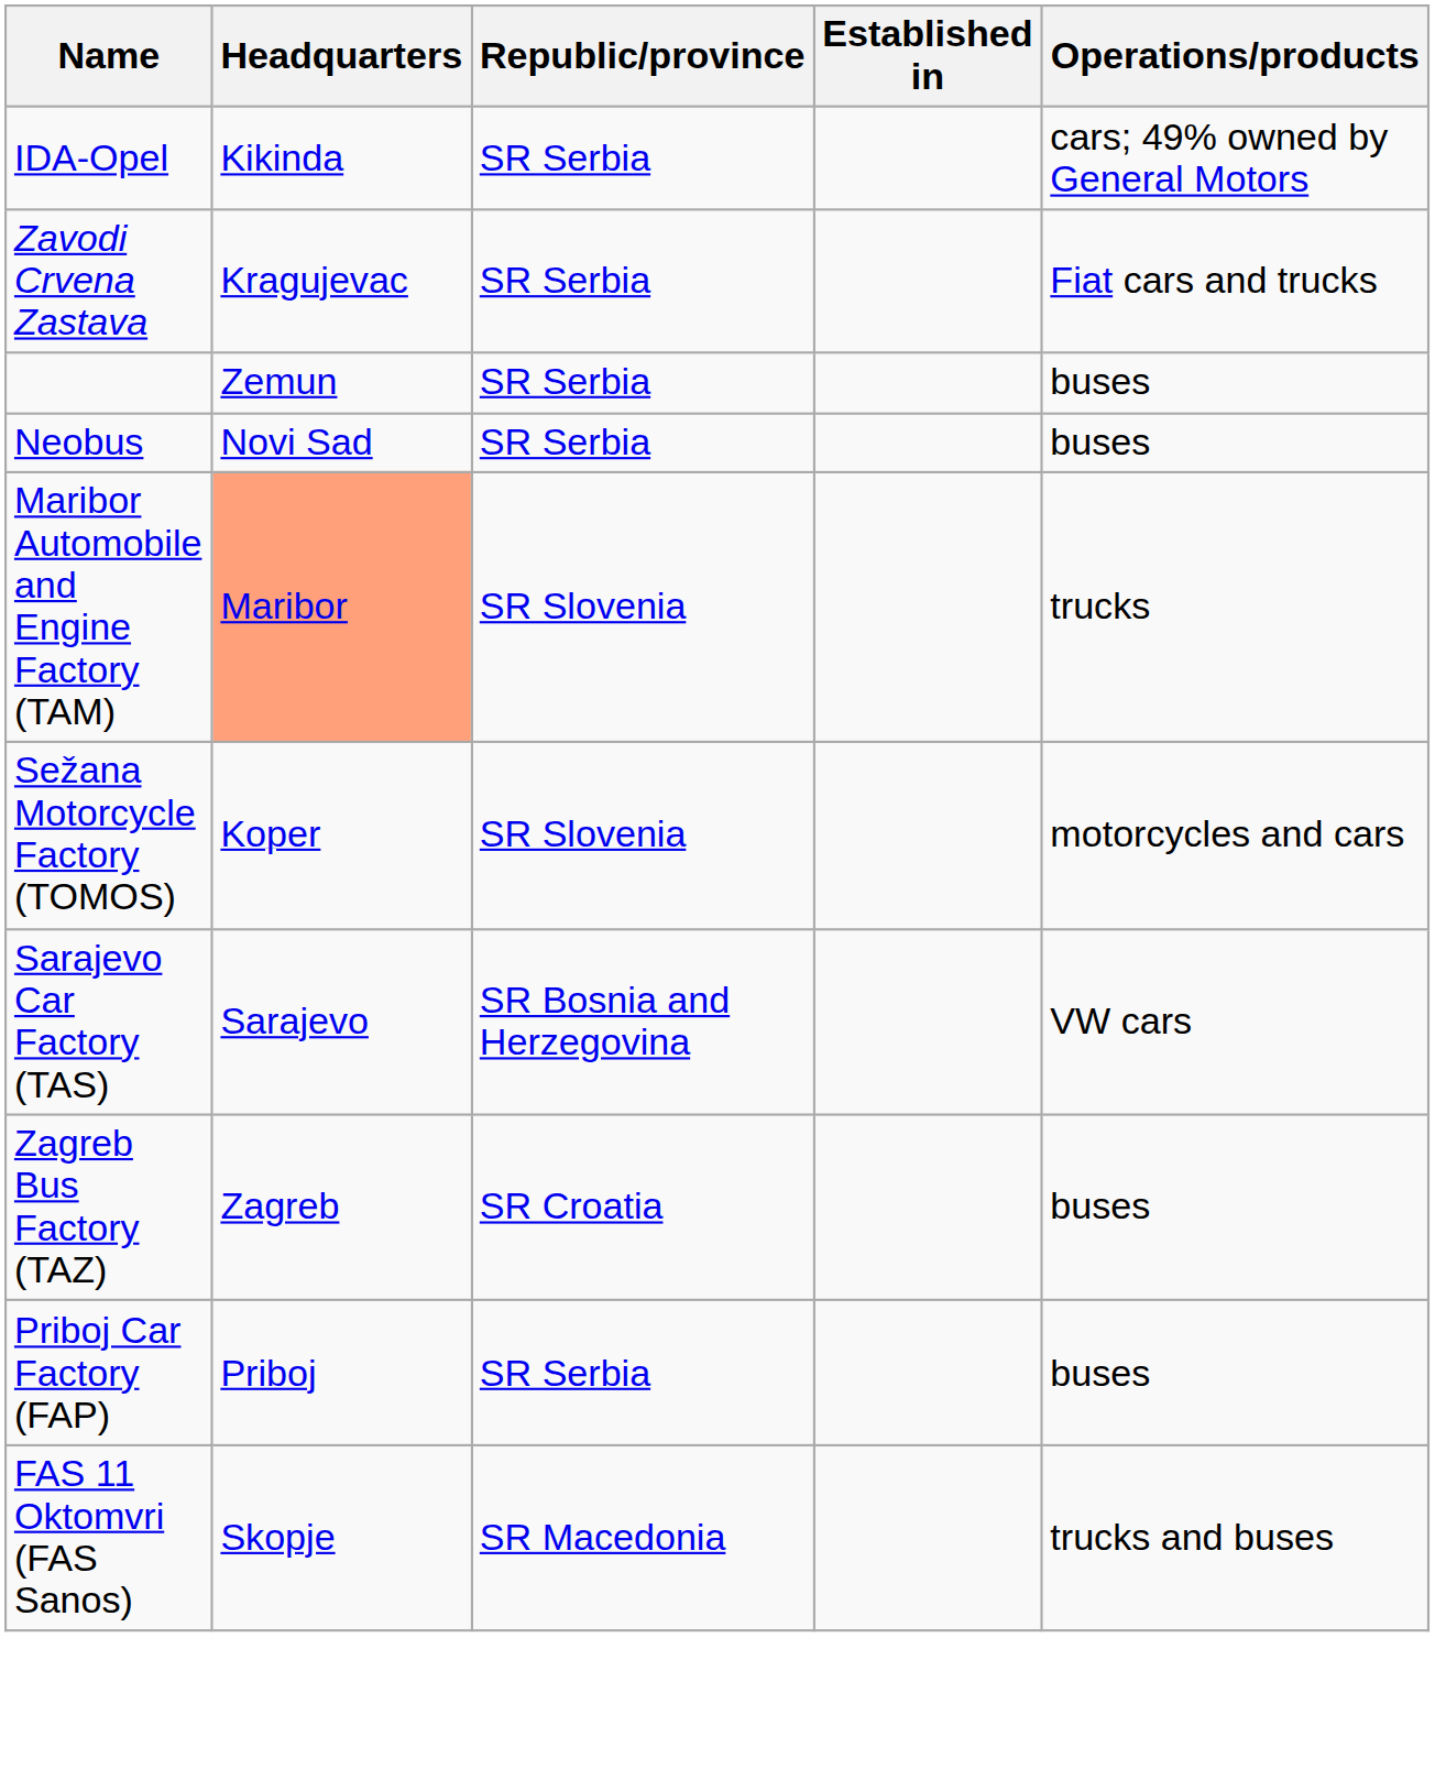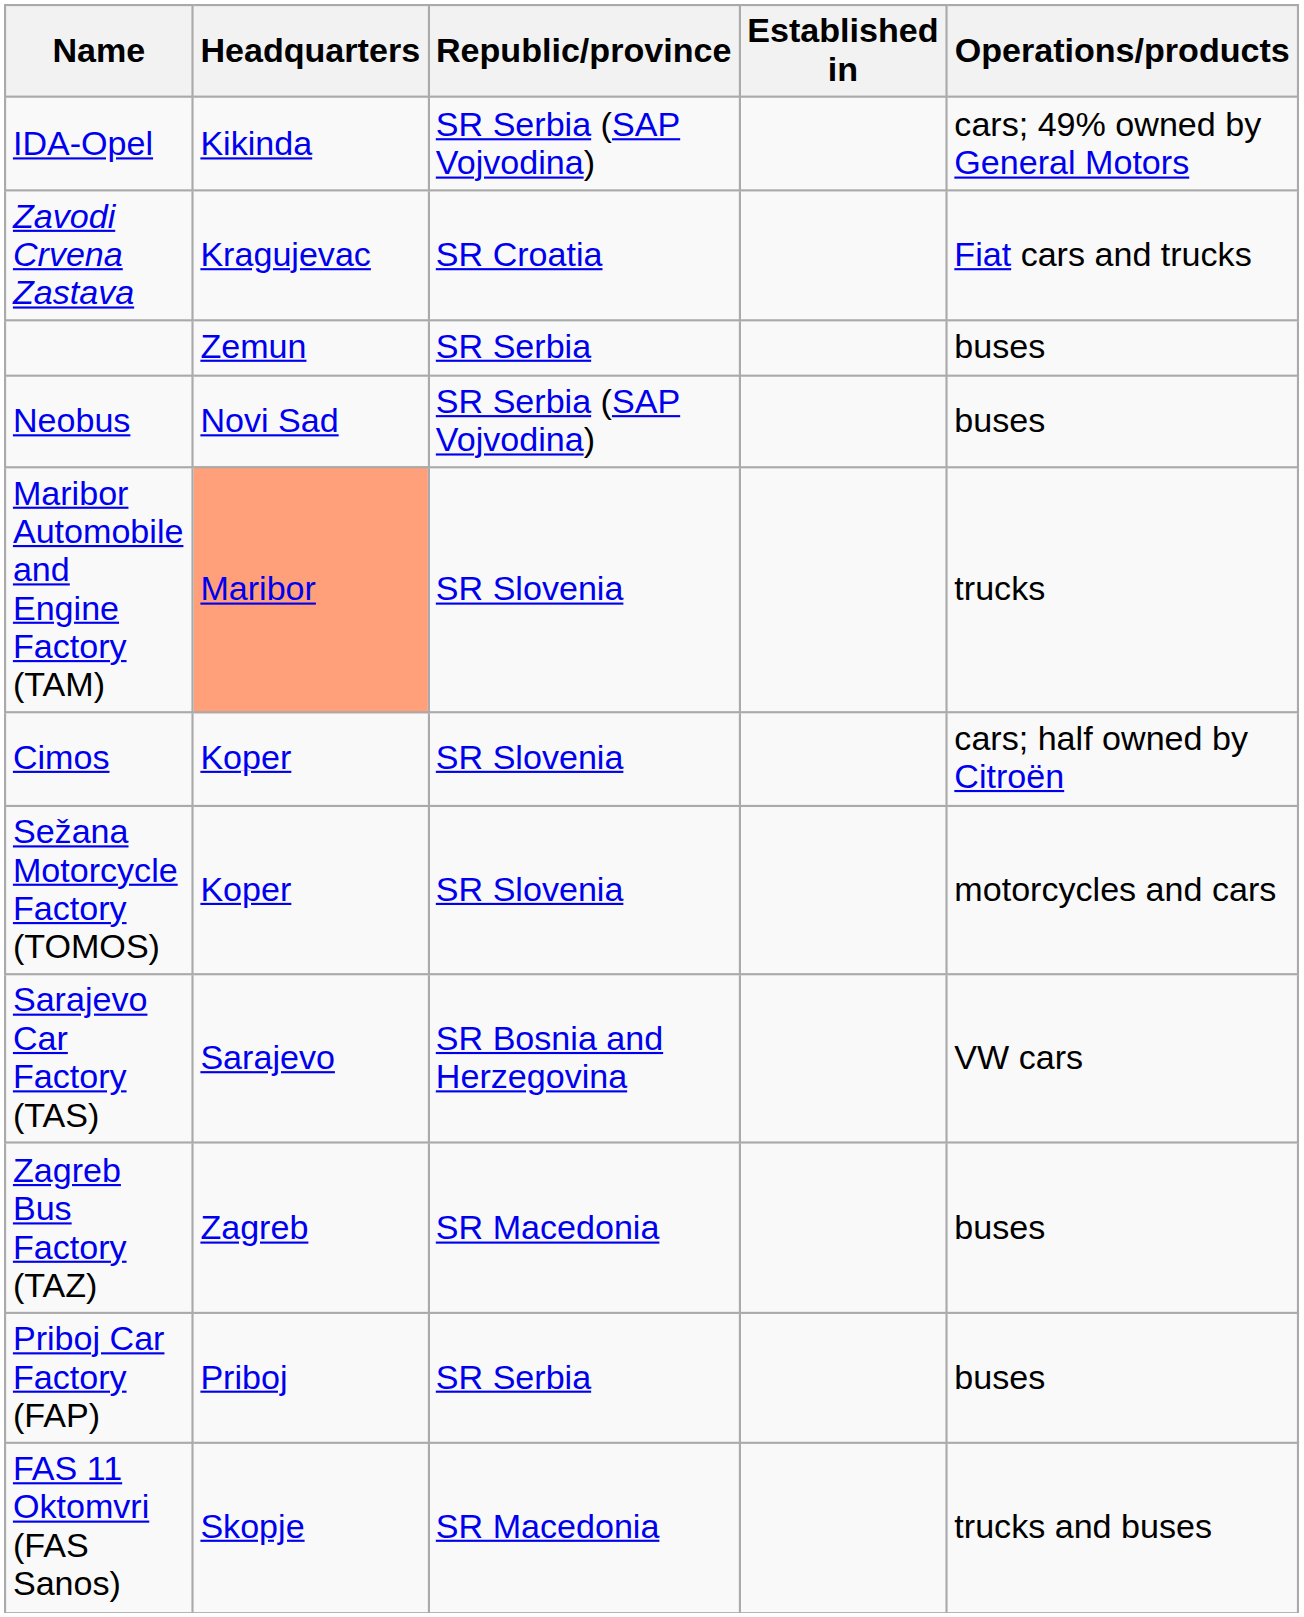 <table class="wikitable">
 <tr>
 <th>Name</th>
 <th>Headquarters</th>
 <th>Republic/province</th>
 <th>Established in</th>
 <th>Operations/products</th>
 </tr>
 <tr>
 <td><a href='#'>IDA-Opel</a></td>
 <td><a href='#'>Kikinda</a></td>
-<td><a href='#'>SR Serbia</a></td>
+<td><a href='#'>SR Serbia</a> (<a href='#'>SAP Vojvodina</a>)</td>
 <td></td>
 <td>cars; 49% owned by <a href='#'>General Motors</a></td>
 </tr>
 <tr>
 <td><em><a href='#'>Zavodi Crvena Zastava</a></em></td>
 <td><a href='#'>Kragujevac</a></td>
-<td><a href='#'>SR Serbia</a></td>
+<td><a href='#'>SR Croatia</a></td>
 <td></td>
 <td><a href='#'>Fiat</a> cars and trucks</td>
 </tr>
 <tr>
 <td><a href='#'></a></td>
 <td><a href='#'>Zemun</a></td>
 <td><a href='#'>SR Serbia</a></td>
 <td></td>
 <td>buses</td>
 </tr>
 <tr>
 <td><a href='#'>Neobus</a></td>
 <td><a href='#'>Novi Sad</a></td>
-<td><a href='#'>SR Serbia</a></td>
+<td><a href='#'>SR Serbia</a> (<a href='#'>SAP Vojvodina</a>)</td>
 <td></td>
 <td>buses</td>
 </tr>
 <tr>
 <td><a href='#'>Maribor Automobile and Engine Factory</a> (TAM)</td>
 <td style="background: lightsalmon;"><a href='#'>Maribor</a></td>
 <td><a href='#'>SR Slovenia</a></td>
 <td></td>
 <td>trucks</td>
+</tr>
+<tr>
+<td><a href='#'>Cimos</a></td>
+<td><a href='#'>Koper</a></td>
+<td><a href='#'>SR Slovenia</a></td>
+<td></td>
+<td>cars; half owned by <a href='#'>Citroën</a></td>
 </tr>
 <tr>
 <td><a href='#'>Sežana Motorcycle Factory</a> (TOMOS)</td>
 <td><a href='#'>Koper</a></td>
 <td><a href='#'>SR Slovenia</a></td>
 <td></td>
 <td>motorcycles and cars</td>
 </tr>
 <tr>
 <td><a href='#'>Sarajevo Car Factory</a> (TAS)</td>
 <td><a href='#'>Sarajevo</a></td>
 <td><a href='#'>SR Bosnia and Herzegovina</a></td>
 <td></td>
 <td>VW cars</td>
 </tr>
 <tr>
 <td><a href='#'>Zagreb Bus Factory</a> (TAZ)</td>
 <td><a href='#'>Zagreb</a></td>
-<td><a href='#'>SR Croatia</a></td>
+<td><a href='#'>SR Macedonia</a></td>
 <td></td>
 <td>buses</td>
 </tr>
 <tr>
 <td><a href='#'>Priboj Car Factory</a> (FAP)</td>
 <td><a href='#'>Priboj</a></td>
 <td><a href='#'>SR Serbia</a></td>
 <td></td>
 <td>buses</td>
 </tr>
 <tr>
 <td><a href='#'>FAS 11 Oktomvri</a> (FAS Sanos)</td>
 <td><a href='#'>Skopje</a></td>
 <td><a href='#'>SR Macedonia</a></td>
 <td></td>
 <td>trucks and buses</td>
 </tr>
 </table>
